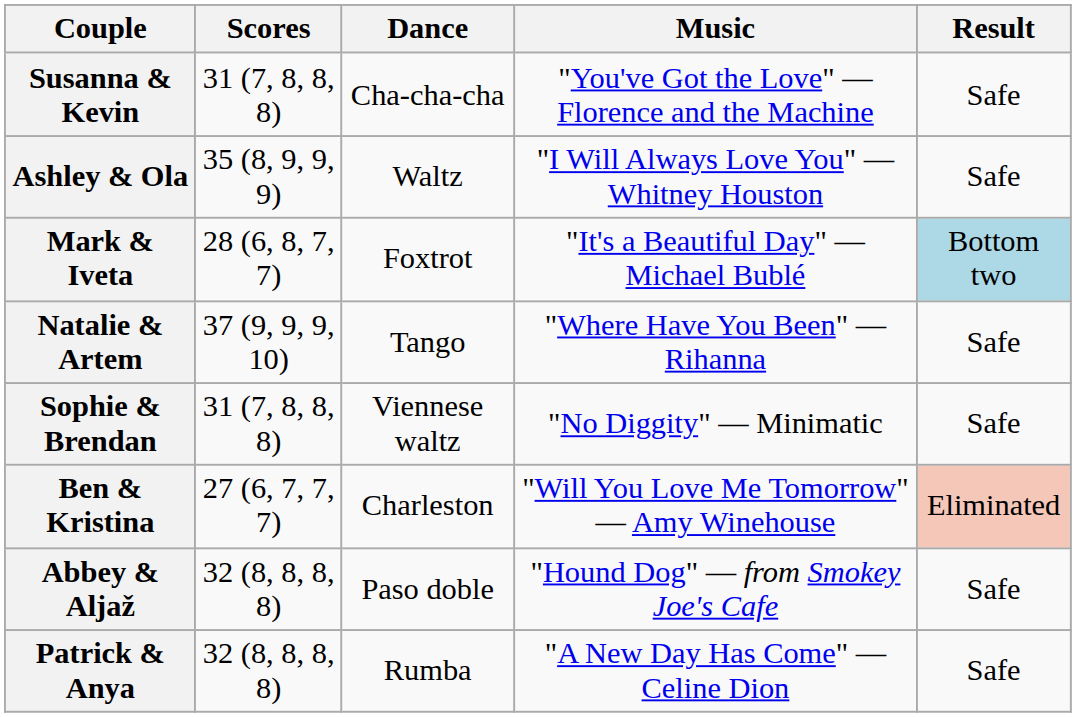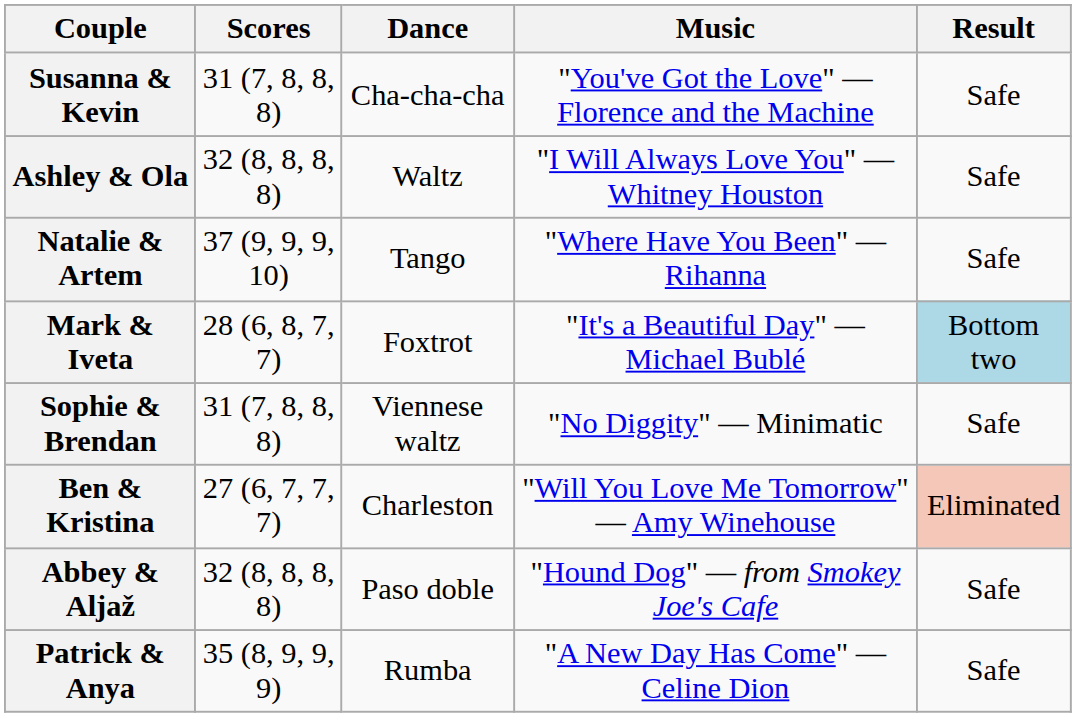 <table class="wikitable sortable" style="text-align:center; width:90%">
 <tr>
 <th scope="col">Couple</th>
 <th scope="col">Scores</th>
 <th scope="col" class="unsortable">Dance</th>
 <th scope="col" class="unsortable">Music</th>
 <th scope="col" class="unsortable">Result</th>
 </tr>
 <tr>
 <th scope="row">Susanna & Kevin</th>
 <td>31 (7, 8, 8, 8)</td>
 <td>Cha-cha-cha</td>
 <td>"<a href='#'>You've Got the Love</a>" — <a href='#'>Florence and the Machine</a></td>
 <td>Safe</td>
 </tr>
 <tr>
 <th scope="row">Ashley & Ola</th>
-<td>35 (8, 9, 9, 9)</td>
+<td>32 (8, 8, 8, 8)</td>
 <td>Waltz</td>
 <td>"<a href='#'>I Will Always Love You</a>" — <a href='#'>Whitney Houston</a></td>
+<td>Safe</td>
+</tr>
+<tr>
+<th scope="row">Natalie & Artem</th>
+<td>37 (9, 9, 9, 10)</td>
+<td>Tango</td>
+<td>"<a href='#'>Where Have You Been</a>" — <a href='#'>Rihanna</a></td>
 <td>Safe</td>
 </tr>
 <tr>
 <th scope="row">Mark & Iveta</th>
 <td>28 (6, 8, 7, 7)</td>
 <td>Foxtrot</td>
 <td>"<a href='#'>It's a Beautiful Day</a>" — <a href='#'>Michael Bublé</a></td>
 <td bgcolor="lightblue">Bottom two</td>
-</tr>
-<tr>
-<th scope="row">Natalie & Artem</th>
-<td>37 (9, 9, 9, 10)</td>
-<td>Tango</td>
-<td>"<a href='#'>Where Have You Been</a>" — <a href='#'>Rihanna</a></td>
-<td>Safe</td>
 </tr>
 <tr>
 <th scope="row">Sophie & Brendan</th>
 <td>31 (7, 8, 8, 8)</td>
 <td>Viennese waltz</td>
 <td>"<a href='#'>No Diggity</a>" — Minimatic</td>
 <td>Safe</td>
 </tr>
 <tr>
 <th scope="row">Ben & Kristina</th>
 <td>27 (6, 7, 7, 7)</td>
 <td>Charleston</td>
 <td>"<a href='#'>Will You Love Me Tomorrow</a>" — <a href='#'>Amy Winehouse</a></td>
 <td bgcolor="f4c7b8">Eliminated</td>
 </tr>
 <tr>
 <th scope="row">Abbey & Aljaž</th>
 <td>32 (8, 8, 8, 8)</td>
 <td>Paso doble</td>
 <td>"<a href='#'>Hound Dog</a>" — <em>from <a href='#'>Smokey Joe's Cafe</a></em></td>
 <td>Safe</td>
 </tr>
 <tr>
 <th scope="row">Patrick & Anya</th>
-<td>32 (8, 8, 8, 8)</td>
+<td>35 (8, 9, 9, 9)</td>
 <td>Rumba</td>
 <td>"<a href='#'>A New Day Has Come</a>" — <a href='#'>Celine Dion</a></td>
 <td>Safe</td>
 </tr>
 </table>
